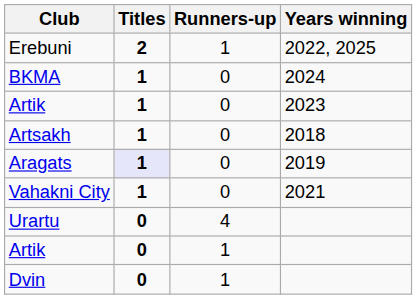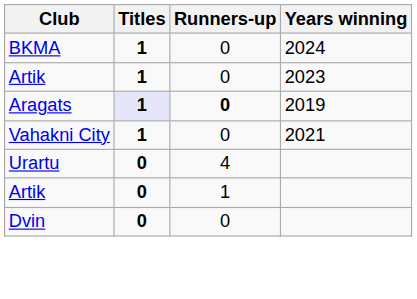 <table class="wikitable">
 <tr>
 <th>Club</th>
 <th>Titles</th>
 <th>Runners-up</th>
 <th>Years winning</th>
-</tr>
-<tr>
-<td>Erebuni</td>
-<td align=center><strong>2</strong></td>
-<td align=center>1</td>
-<td>2022, 2025</td>
 </tr>
 <tr>
 <td><a href='#'>BKMA</a></td>
 <td align=center><strong>1</strong></td>
 <td align=center>0</td>
 <td>2024</td>
 </tr>
 <tr>
 <td><a href='#'>Artik</a></td>
 <td align=center><strong>1</strong></td>
 <td align=center>0</td>
 <td>2023</td>
 </tr>
 <tr>
-<td><a href='#'>Artsakh</a></td>
-<td align=center><strong>1</strong></td>
-<td align=center>0</td>
-<td>2018</td>
-</tr>
-<tr>
 <td><a href='#'>Aragats</a></td>
 <td align=center style="background: lavender;"><strong>1</strong></td>
-<td align=center>0</td>
+<td align=center><strong>0</strong></td>
 <td>2019</td>
 </tr>
 <tr>
 <td><a href='#'>Vahakni City</a></td>
 <td align=center><strong>1</strong></td>
 <td align=center>0</td>
 <td>2021</td>
 </tr>
 <tr>
 <td><a href='#'>Urartu</a></td>
 <td align=center><strong>0</strong></td>
 <td align=center>4</td>
 <td></td>
 </tr>
 <tr>
 <td><a href='#'>Artik</a></td>
 <td align=center><strong>0</strong></td>
 <td align=center>1</td>
 <td></td>
 </tr>
 <tr>
 <td><a href='#'>Dvin</a></td>
 <td align=center><strong>0</strong></td>
-<td align=center>1</td>
+<td align=center>0</td>
 <td></td>
 </tr>
 </table>
